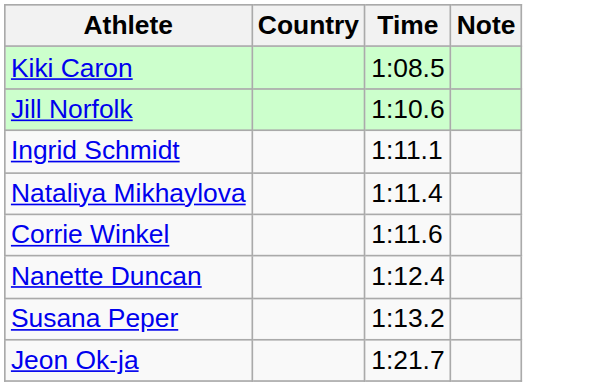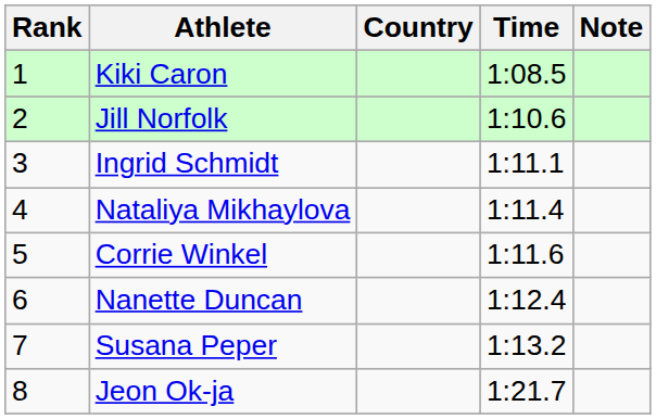 <table class="wikitable sortable">
 <tr>
+<th>Rank</th>
 <th>Athlete</th>
 <th>Country</th>
 <th>Time</th>
 <th>Note</th>
 </tr>
 <tr bgcolor=#CCFFCC>
+<td>1</td>
 <td><a href='#'>Kiki Caron</a></td>
 <td></td>
 <td>1:08.5</td>
 <td></td>
 </tr>
 <tr bgcolor=#CCFFCC>
+<td>2</td>
 <td><a href='#'>Jill Norfolk</a></td>
 <td></td>
 <td>1:10.6</td>
 <td></td>
 </tr>
 <tr>
+<td>3</td>
 <td><a href='#'>Ingrid Schmidt</a></td>
 <td></td>
 <td>1:11.1</td>
 <td></td>
 </tr>
 <tr>
+<td>4</td>
 <td><a href='#'>Nataliya Mikhaylova</a></td>
 <td></td>
 <td>1:11.4</td>
 <td></td>
 </tr>
 <tr>
+<td>5</td>
 <td><a href='#'>Corrie Winkel</a></td>
 <td></td>
 <td>1:11.6</td>
 <td></td>
 </tr>
 <tr>
+<td>6</td>
 <td><a href='#'>Nanette Duncan</a></td>
 <td></td>
 <td>1:12.4</td>
 <td></td>
 </tr>
 <tr>
+<td>7</td>
 <td><a href='#'>Susana Peper</a></td>
 <td></td>
 <td>1:13.2</td>
 <td></td>
 </tr>
 <tr>
+<td>8</td>
 <td><a href='#'>Jeon Ok-ja</a></td>
 <td></td>
 <td>1:21.7</td>
 <td></td>
 </tr>
 </table>
